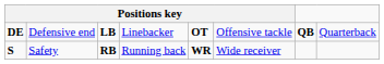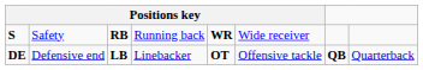 <table class=wikitable>
 <tr>
 <th colspan=6>Positions key</th>
+</tr>
+<tr>
+<td><strong>S</strong></td>
+<td><a href='#'>Safety</a></td>
+<td><strong>RB</strong></td>
+<td><a href='#'>Running back</a></td>
+<td><strong>WR</strong></td>
+<td><a href='#'>Wide receiver</a></td>
+<td></td>
+<td></td>
 </tr>
 <tr>
 <td><strong>DE</strong></td>
 <td><a href='#'>Defensive end</a></td>
 <td><strong>LB</strong></td>
 <td><a href='#'>Linebacker</a></td>
 <td><strong>OT</strong></td>
 <td><a href='#'>Offensive tackle</a></td>
 <td><strong>QB</strong></td>
 <td><a href='#'>Quarterback</a></td>
 </tr>
-<tr>
-<td><strong>S</strong></td>
-<td><a href='#'>Safety</a></td>
-<td><strong>RB</strong></td>
-<td><a href='#'>Running back</a></td>
-<td><strong>WR</strong></td>
-<td><a href='#'>Wide receiver</a></td>
-<td></td>
-<td></td>
-</tr>
 </table>
